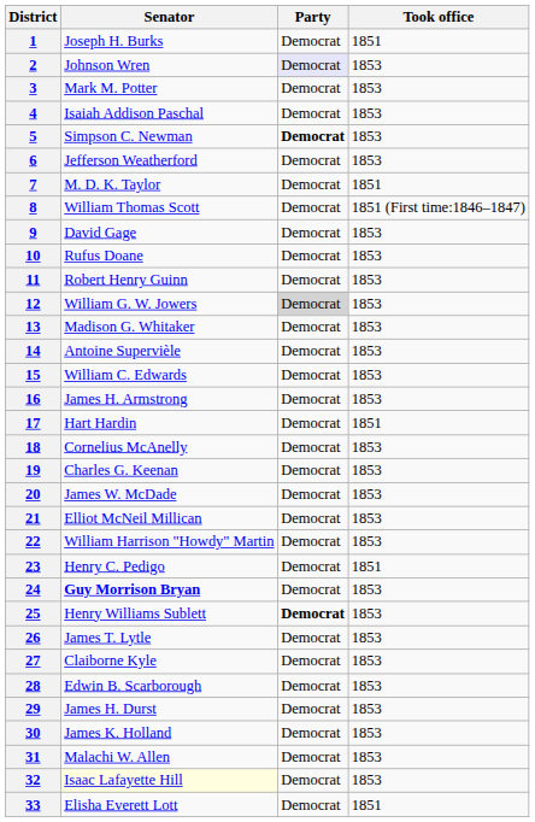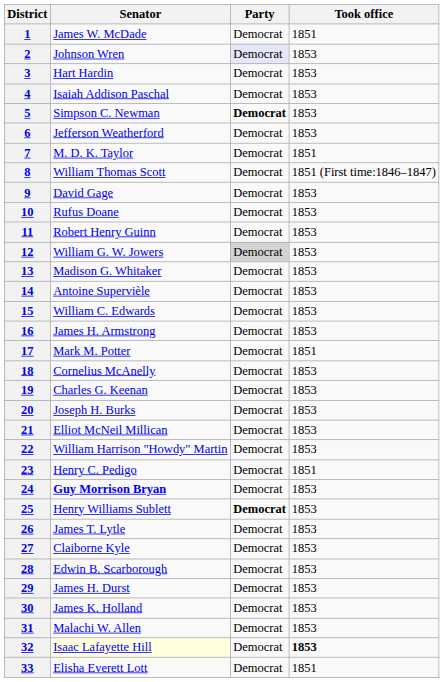 <table class="wikitable">
 <tr>
 <th>District</th>
 <th>Senator</th>
 <th>Party</th>
 <th>Took office</th>
 </tr>
 <tr>
 <th><a href='#'>1</a></th>
-<td><a href='#'>Joseph H. Burks</a></td>
+<td><a href='#'>James W. McDade</a></td>
 <td>Democrat</td>
 <td>1851</td>
 </tr>
 <tr>
 <th><a href='#'>2</a></th>
 <td><a href='#'>Johnson Wren</a></td>
 <td style="background: lavender;">Democrat</td>
 <td>1853</td>
 </tr>
 <tr>
 <th><a href='#'>3</a></th>
-<td><a href='#'>Mark M. Potter</a></td>
+<td><a href='#'>Hart Hardin</a></td>
 <td>Democrat</td>
 <td>1853</td>
 </tr>
 <tr>
 <th><a href='#'>4</a></th>
 <td><a href='#'>Isaiah Addison Paschal</a></td>
 <td>Democrat</td>
 <td>1853</td>
 </tr>
 <tr>
 <th><a href='#'>5</a></th>
 <td><a href='#'>Simpson C. Newman</a></td>
 <td><strong>Democrat</strong></td>
 <td>1853</td>
 </tr>
 <tr>
 <th><a href='#'>6</a></th>
 <td><a href='#'>Jefferson Weatherford</a></td>
 <td>Democrat</td>
 <td>1853</td>
 </tr>
 <tr>
 <th><a href='#'>7</a></th>
 <td><a href='#'>M. D. K. Taylor</a></td>
 <td>Democrat</td>
 <td>1851</td>
 </tr>
 <tr>
 <th><a href='#'>8</a></th>
 <td><a href='#'>William Thomas Scott</a></td>
 <td>Democrat</td>
 <td>1851 (First time:1846–1847)</td>
 </tr>
 <tr>
 <th><a href='#'>9</a></th>
 <td><a href='#'>David Gage</a></td>
 <td>Democrat</td>
 <td>1853</td>
 </tr>
 <tr>
 <th><a href='#'>10</a></th>
 <td><a href='#'>Rufus Doane</a></td>
 <td>Democrat</td>
 <td>1853</td>
 </tr>
 <tr>
 <th><a href='#'>11</a></th>
 <td><a href='#'>Robert Henry Guinn</a></td>
 <td>Democrat</td>
 <td>1853</td>
 </tr>
 <tr>
 <th><a href='#'>12</a></th>
 <td><a href='#'>William G. W. Jowers</a></td>
 <td style="background: lightgrey;">Democrat</td>
 <td>1853</td>
 </tr>
 <tr>
 <th><a href='#'>13</a></th>
 <td><a href='#'>Madison G. Whitaker</a></td>
 <td>Democrat</td>
 <td>1853</td>
 </tr>
 <tr>
 <th><a href='#'>14</a></th>
 <td><a href='#'>Antoine Supervièle</a></td>
 <td>Democrat</td>
 <td>1853</td>
 </tr>
 <tr>
 <th><a href='#'>15</a></th>
 <td><a href='#'>William C. Edwards</a></td>
 <td>Democrat</td>
 <td>1853</td>
 </tr>
 <tr>
 <th><a href='#'>16</a></th>
 <td><a href='#'>James H. Armstrong</a></td>
 <td>Democrat</td>
 <td>1853</td>
 </tr>
 <tr>
 <th><a href='#'>17</a></th>
-<td><a href='#'>Hart Hardin</a></td>
+<td><a href='#'>Mark M. Potter</a></td>
 <td>Democrat</td>
 <td>1851</td>
 </tr>
 <tr>
 <th><a href='#'>18</a></th>
 <td><a href='#'>Cornelius McAnelly</a></td>
 <td>Democrat</td>
 <td>1853</td>
 </tr>
 <tr>
 <th><a href='#'>19</a></th>
 <td><a href='#'>Charles G. Keenan</a></td>
 <td>Democrat</td>
 <td>1853</td>
 </tr>
 <tr>
 <th><a href='#'>20</a></th>
-<td><a href='#'>James W. McDade</a></td>
+<td><a href='#'>Joseph H. Burks</a></td>
 <td>Democrat</td>
 <td>1853</td>
 </tr>
 <tr>
 <th><a href='#'>21</a></th>
 <td><a href='#'>Elliot McNeil Millican</a></td>
 <td>Democrat</td>
 <td>1853</td>
 </tr>
 <tr>
 <th><a href='#'>22</a></th>
 <td><a href='#'>William Harrison "Howdy" Martin</a></td>
 <td>Democrat</td>
 <td>1853</td>
 </tr>
 <tr>
 <th><a href='#'>23</a></th>
 <td><a href='#'>Henry C. Pedigo</a></td>
 <td>Democrat</td>
 <td>1851</td>
 </tr>
 <tr>
 <th><a href='#'>24</a></th>
 <td><strong><a href='#'>Guy Morrison Bryan</a></strong></td>
 <td>Democrat</td>
 <td>1853</td>
 </tr>
 <tr>
 <th><a href='#'>25</a></th>
 <td><a href='#'>Henry Williams Sublett</a></td>
 <td><strong>Democrat</strong></td>
 <td>1853</td>
 </tr>
 <tr>
 <th><a href='#'>26</a></th>
 <td><a href='#'>James T. Lytle</a></td>
 <td>Democrat</td>
 <td>1853</td>
 </tr>
 <tr>
 <th><a href='#'>27</a></th>
 <td><a href='#'>Claiborne Kyle</a></td>
 <td>Democrat</td>
 <td>1853</td>
 </tr>
 <tr>
 <th><a href='#'>28</a></th>
 <td><a href='#'>Edwin B. Scarborough</a></td>
 <td>Democrat</td>
 <td>1853</td>
 </tr>
 <tr>
 <th><a href='#'>29</a></th>
 <td><a href='#'>James H. Durst</a></td>
 <td>Democrat</td>
 <td>1853</td>
 </tr>
 <tr>
 <th><a href='#'>30</a></th>
 <td><a href='#'>James K. Holland</a></td>
 <td>Democrat</td>
 <td>1853</td>
 </tr>
 <tr>
 <th><a href='#'>31</a></th>
 <td><a href='#'>Malachi W. Allen</a></td>
 <td>Democrat</td>
 <td>1853</td>
 </tr>
 <tr>
 <th><a href='#'>32</a></th>
 <td style="background: lightyellow;"><a href='#'>Isaac Lafayette Hill</a></td>
 <td>Democrat</td>
-<td>1853</td>
+<td><strong>1853</strong></td>
 </tr>
 <tr>
 <th><a href='#'>33</a></th>
 <td><a href='#'>Elisha Everett Lott</a></td>
 <td>Democrat</td>
 <td>1851</td>
 </tr>
 </table>
